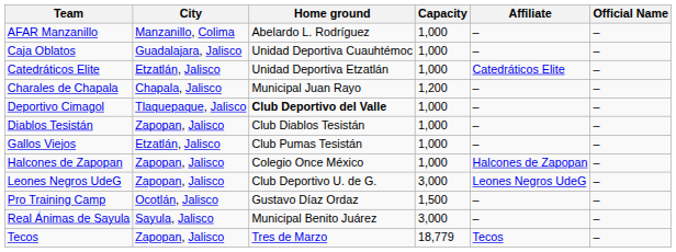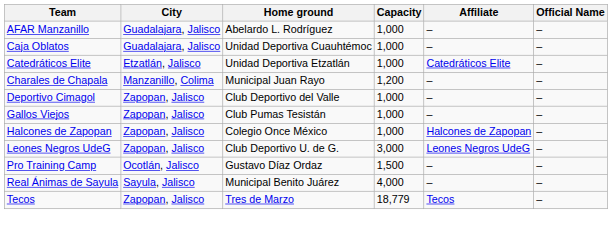 <table class="wikitable sortable">
 <tr>
 <th>Team</th>
 <th>City</th>
 <th>Home ground</th>
 <th>Capacity</th>
 <th>Affiliate</th>
 <th>Official Name</th>
 </tr>
 <tr>
 <td><a href='#'>AFAR Manzanillo</a></td>
-<td><a href='#'>Manzanillo</a>, <a href='#'>Colima</a></td>
+<td><a href='#'>Guadalajara</a>, <a href='#'>Jalisco</a></td>
 <td>Abelardo L. Rodríguez</td>
 <td>1,000</td>
 <td>–</td>
 <td>–</td>
 </tr>
 <tr>
 <td><a href='#'>Caja Oblatos</a></td>
 <td><a href='#'>Guadalajara</a>, <a href='#'>Jalisco</a></td>
 <td>Unidad Deportiva Cuauhtémoc</td>
 <td>1,000</td>
 <td>–</td>
 <td>–</td>
 </tr>
 <tr>
 <td><a href='#'>Catedráticos Elite</a></td>
 <td><a href='#'>Etzatlán</a>, <a href='#'>Jalisco</a></td>
 <td>Unidad Deportiva Etzatlán</td>
 <td>1,000</td>
 <td><a href='#'>Catedráticos Elite</a></td>
 <td>–</td>
 </tr>
 <tr>
 <td><a href='#'>Charales de Chapala</a></td>
-<td><a href='#'>Chapala</a>, <a href='#'>Jalisco</a></td>
+<td><a href='#'>Manzanillo</a>, <a href='#'>Colima</a></td>
 <td>Municipal Juan Rayo</td>
 <td>1,200</td>
 <td>–</td>
 <td>–</td>
 </tr>
 <tr>
 <td><a href='#'>Deportivo Cimagol</a></td>
-<td><a href='#'>Tlaquepaque</a>, <a href='#'>Jalisco</a></td>
-<td><strong>Club Deportivo del Valle</strong></td>
-<td>1,000</td>
-<td>–</td>
-<td>–</td>
-</tr>
-<tr>
-<td><a href='#'>Diablos Tesistán</a></td>
 <td><a href='#'>Zapopan</a>, <a href='#'>Jalisco</a></td>
-<td>Club Diablos Tesistán</td>
+<td>Club Deportivo del Valle</td>
 <td>1,000</td>
 <td>–</td>
 <td>–</td>
 </tr>
 <tr>
 <td><a href='#'>Gallos Viejos</a></td>
-<td><a href='#'>Etzatlán</a>, <a href='#'>Jalisco</a></td>
+<td><a href='#'>Zapopan</a>, <a href='#'>Jalisco</a></td>
 <td>Club Pumas Tesistán</td>
 <td>1,000</td>
 <td>–</td>
 <td>–</td>
 </tr>
 <tr>
 <td><a href='#'>Halcones de Zapopan</a></td>
 <td><a href='#'>Zapopan</a>, <a href='#'>Jalisco</a></td>
 <td>Colegio Once México</td>
 <td>1,000</td>
 <td><a href='#'>Halcones de Zapopan</a></td>
 <td>–</td>
 </tr>
 <tr>
 <td><a href='#'>Leones Negros UdeG</a></td>
 <td><a href='#'>Zapopan</a>, <a href='#'>Jalisco</a></td>
 <td>Club Deportivo U. de G.</td>
 <td>3,000</td>
 <td><a href='#'>Leones Negros UdeG</a></td>
 <td>–</td>
 </tr>
 <tr>
 <td><a href='#'>Pro Training Camp</a></td>
 <td><a href='#'>Ocotlán</a>, <a href='#'>Jalisco</a></td>
 <td>Gustavo Díaz Ordaz</td>
 <td>1,500</td>
 <td>–</td>
 <td>–</td>
 </tr>
 <tr>
 <td><a href='#'>Real Ánimas de Sayula</a></td>
 <td><a href='#'>Sayula</a>, <a href='#'>Jalisco</a></td>
 <td>Municipal Benito Juárez</td>
-<td>3,000</td>
+<td>4,000</td>
 <td>–</td>
 <td>–</td>
 </tr>
 <tr>
 <td><a href='#'>Tecos</a></td>
 <td><a href='#'>Zapopan</a>, <a href='#'>Jalisco</a></td>
 <td><a href='#'>Tres de Marzo</a></td>
 <td>18,779</td>
 <td><a href='#'>Tecos</a></td>
 <td>–</td>
 </tr>
 </table>
